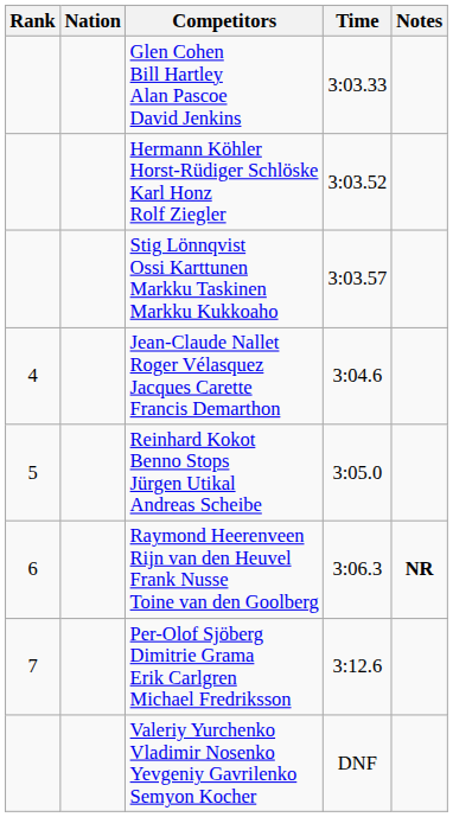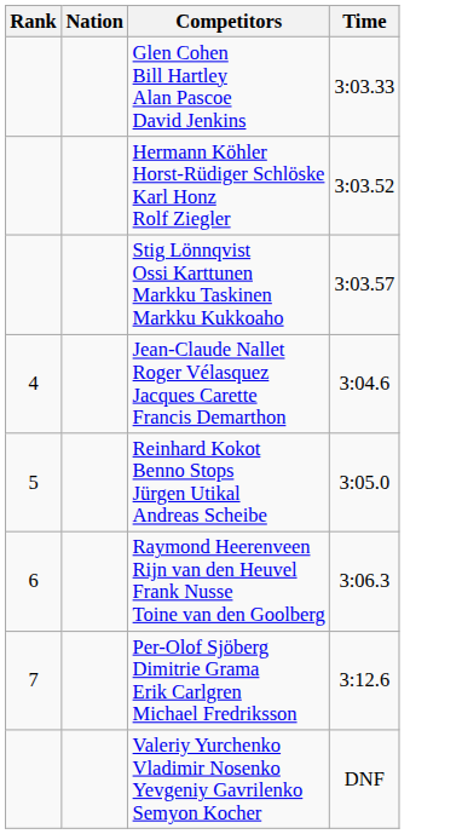 <table class="wikitable sortable" style="text-align:center">
 <tr>
 <th>Rank</th>
 <th>Nation</th>
 <th>Competitors</th>
 <th>Time</th>
-<th>Notes</th>
 </tr>
 <tr>
 <td></td>
 <td align=left></td>
 <td align=left><a href='#'>Glen Cohen</a><br><a href='#'>Bill Hartley</a><br><a href='#'>Alan Pascoe</a><br><a href='#'>David Jenkins</a></td>
 <td>3:03.33</td>
-<td></td>
 </tr>
 <tr>
 <td></td>
 <td align=left></td>
 <td align=left><a href='#'>Hermann Köhler</a><br><a href='#'>Horst-Rüdiger Schlöske</a><br><a href='#'>Karl Honz</a><br><a href='#'>Rolf Ziegler</a></td>
 <td>3:03.52</td>
-<td></td>
 </tr>
 <tr>
 <td></td>
 <td align=left></td>
 <td align=left><a href='#'>Stig Lönnqvist</a><br><a href='#'>Ossi Karttunen</a><br><a href='#'>Markku Taskinen</a><br><a href='#'>Markku Kukkoaho</a></td>
 <td>3:03.57</td>
-<td></td>
 </tr>
 <tr>
 <td>4</td>
 <td align=left></td>
 <td align=left><a href='#'>Jean-Claude Nallet</a><br><a href='#'>Roger Vélasquez</a><br><a href='#'>Jacques Carette</a><br><a href='#'>Francis Demarthon</a></td>
 <td>3:04.6</td>
-<td></td>
 </tr>
 <tr>
 <td>5</td>
 <td align=left></td>
 <td align=left><a href='#'>Reinhard Kokot</a><br><a href='#'>Benno Stops</a><br><a href='#'>Jürgen Utikal</a><br><a href='#'>Andreas Scheibe</a></td>
 <td>3:05.0</td>
-<td></td>
 </tr>
 <tr>
 <td>6</td>
 <td align=left></td>
 <td align=left><a href='#'>Raymond Heerenveen</a><br><a href='#'>Rijn van den Heuvel</a><br><a href='#'>Frank Nusse</a><br><a href='#'>Toine van den Goolberg</a></td>
 <td>3:06.3</td>
-<td><strong>NR</strong></td>
 </tr>
 <tr>
 <td>7</td>
 <td align=left></td>
 <td align=left><a href='#'>Per-Olof Sjöberg</a><br><a href='#'>Dimitrie Grama</a><br><a href='#'>Erik Carlgren</a><br><a href='#'>Michael Fredriksson</a></td>
 <td>3:12.6</td>
-<td></td>
 </tr>
 <tr>
 <td></td>
 <td align=left></td>
 <td align=left><a href='#'>Valeriy Yurchenko</a><br><a href='#'>Vladimir Nosenko</a><br><a href='#'>Yevgeniy Gavrilenko</a><br><a href='#'>Semyon Kocher</a></td>
 <td>DNF</td>
-<td></td>
 </tr>
 </table>
